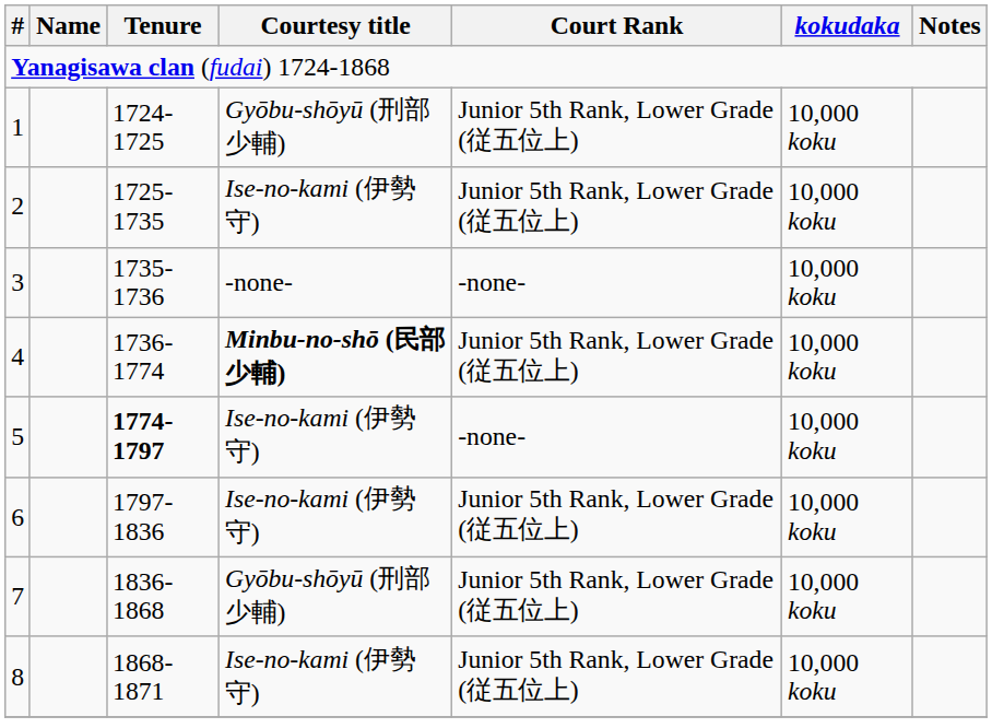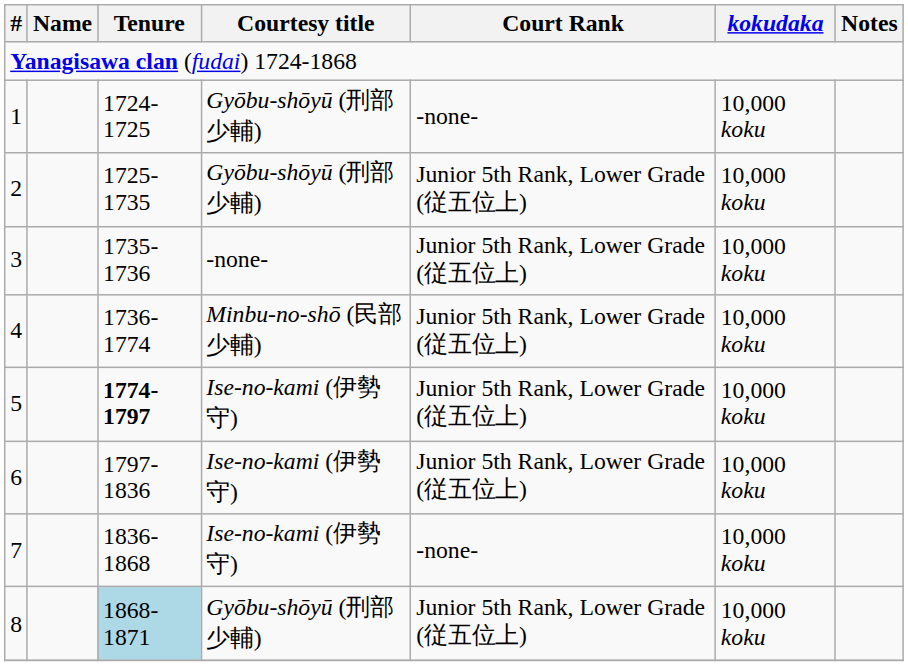 <table class=wikitable>
 <tr>
 <th>#</th>
 <th>Name</th>
 <th>Tenure</th>
 <th>Courtesy title</th>
 <th>Court Rank</th>
 <th><em><a href='#'>kokudaka</a></em></th>
 <th>Notes</th>
 </tr>
 <tr>
 <td colspan=7> <strong><a href='#'>Yanagisawa clan</a></strong> (<em><a href='#'>fudai</a></em>) 1724-1868</td>
 </tr>
 <tr>
 <td>1</td>
 <td></td>
 <td>1724-1725</td>
 <td><em>Gyōbu-shōyū</em> (刑部少輔)</td>
-<td>Junior 5th Rank, Lower Grade (従五位上)</td>
+<td>-none-</td>
 <td>10,000 <em>koku</em></td>
 <td></td>
 </tr>
 <tr>
 <td>2</td>
 <td></td>
 <td>1725-1735</td>
-<td><em>Ise-no-kami</em> (伊勢守)</td>
+<td><em>Gyōbu-shōyū</em>  (刑部少輔)</td>
 <td>Junior 5th Rank, Lower Grade (従五位上)</td>
 <td>10,000 <em>koku</em></td>
 <td></td>
 </tr>
 <tr>
 <td>3</td>
 <td></td>
 <td>1735-1736</td>
 <td>-none-</td>
-<td>-none-</td>
+<td>Junior 5th Rank, Lower Grade (従五位上)</td>
 <td>10,000 <em>koku</em></td>
 <td></td>
 </tr>
 <tr>
 <td>4</td>
 <td></td>
 <td>1736-1774</td>
-<td><strong><em>Minbu-no-shō</em> (民部少輔)</strong></td>
+<td><em>Minbu-no-shō</em> (民部少輔)</td>
 <td>Junior 5th Rank, Lower Grade (従五位上)</td>
 <td>10,000 <em>koku</em></td>
 <td></td>
 </tr>
 <tr>
 <td>5</td>
 <td></td>
 <td><strong>1774-1797</strong></td>
 <td><em>Ise-no-kami</em> (伊勢守)</td>
-<td>-none-</td>
+<td>Junior 5th Rank, Lower Grade (従五位上)</td>
 <td>10,000 <em>koku</em></td>
 <td></td>
 </tr>
 <tr>
 <td>6</td>
 <td></td>
 <td>1797-1836</td>
 <td><em>Ise-no-kami</em> (伊勢守)</td>
 <td>Junior 5th Rank, Lower Grade (従五位上)</td>
 <td>10,000 <em>koku</em></td>
 <td></td>
 </tr>
 <tr>
 <td>7</td>
 <td></td>
 <td>1836-1868</td>
-<td><em>Gyōbu-shōyū</em>  (刑部少輔)</td>
-<td>Junior 5th Rank, Lower Grade (従五位上)</td>
+<td><em>Ise-no-kami</em> (伊勢守)</td>
+<td>-none-</td>
 <td>10,000 <em>koku</em></td>
 <td></td>
 </tr>
 <tr>
 <td>8</td>
 <td></td>
-<td>1868-1871</td>
-<td><em>Ise-no-kami</em> (伊勢守)</td>
+<td style="background: lightblue;">1868-1871</td>
+<td><em>Gyōbu-shōyū</em>  (刑部少輔)</td>
 <td>Junior 5th Rank, Lower Grade (従五位上)</td>
 <td>10,000 <em>koku</em></td>
 <td></td>
 </tr>
 <tr>
 </tr>
 </table>
